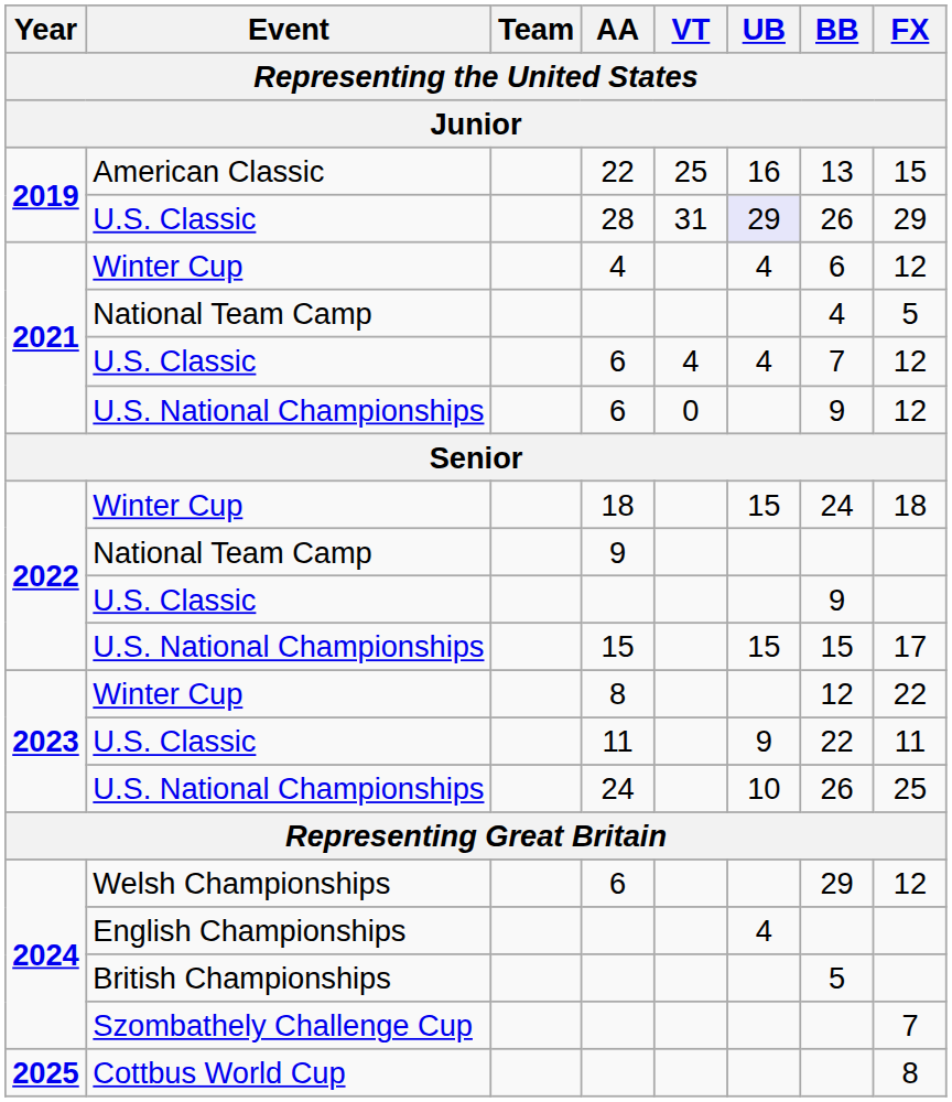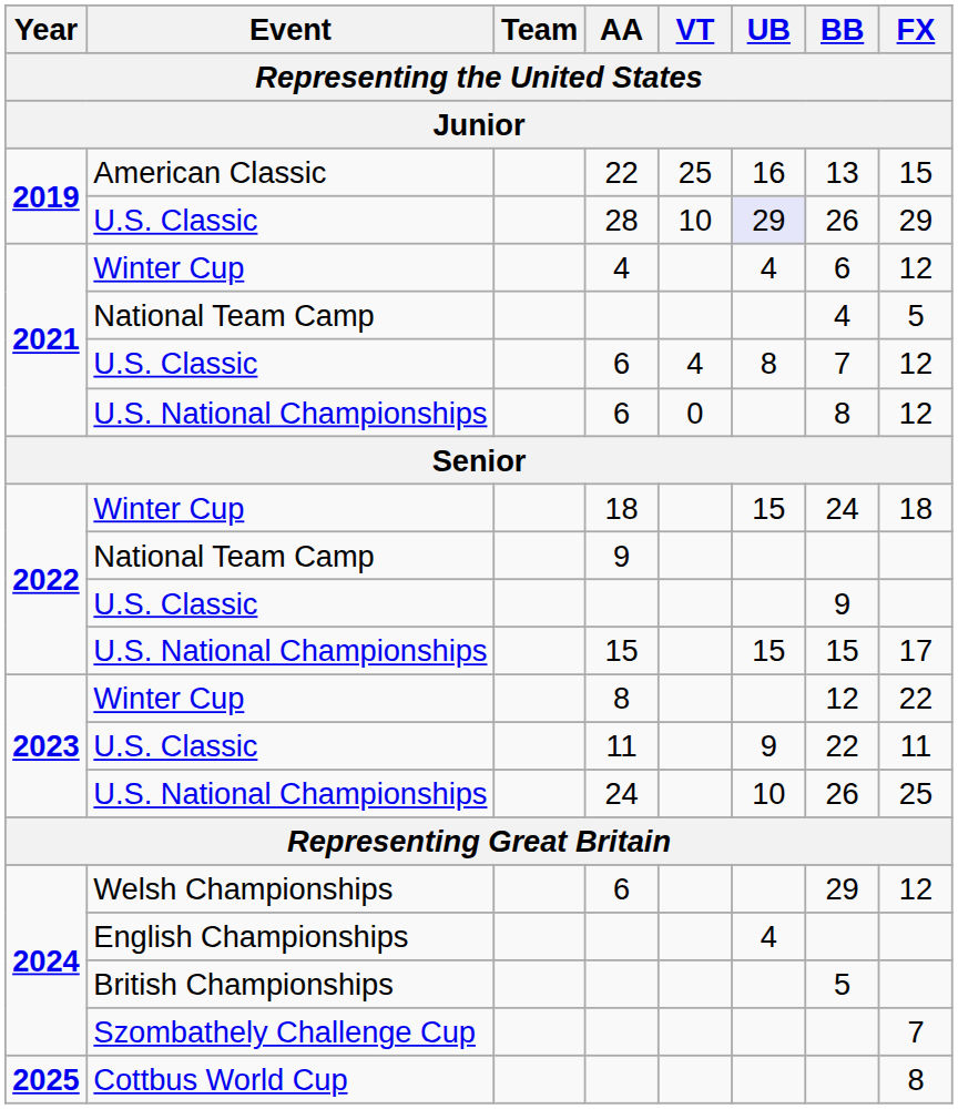 <table class="wikitable" style="text-align:center; font-size:95%;">
 <tr>
 <th align="center">Year</th>
 <th align="center">Event</th>
 <th style="width:30px;">Team</th>
 <th style="width:30px;">AA</th>
 <th style="width:30px;"><a href='#'>VT</a></th>
 <th style="width:30px;"><a href='#'>UB</a></th>
 <th style="width:30px;"><a href='#'>BB</a></th>
 <th style="width:30px;"><a href='#'>FX</a></th>
 </tr>
 <tr>
 <th colspan="8"><em>Representing the United States </em></th>
 </tr>
 <tr>
 <th colspan="8">Junior</th>
 </tr>
 <tr>
 <td rowspan="2"><strong><a href='#'>2019</a></strong></td>
 <td align=left>American Classic</td>
 <td></td>
 <td>22</td>
 <td>25</td>
 <td>16</td>
 <td>13</td>
 <td>15</td>
 </tr>
 <tr>
 <td align=left><a href='#'>U.S. Classic</a></td>
 <td></td>
 <td>28</td>
-<td>31</td>
+<td>10</td>
 <td style="background: lavender;">29</td>
 <td>26</td>
 <td>29</td>
 </tr>
 <tr>
 <td rowspan="4"><strong><a href='#'>2021</a></strong></td>
 <td align=left><a href='#'>Winter Cup</a></td>
 <td></td>
 <td>4</td>
 <td></td>
 <td>4</td>
 <td>6</td>
 <td>12</td>
 </tr>
 <tr>
 <td align=left>National Team Camp</td>
 <td></td>
 <td></td>
 <td></td>
 <td></td>
 <td>4</td>
 <td>5</td>
 </tr>
 <tr>
 <td align=left><a href='#'>U.S. Classic</a></td>
 <td></td>
 <td>6</td>
 <td>4</td>
-<td>4</td>
+<td>8</td>
 <td>7</td>
 <td>12</td>
 </tr>
 <tr>
 <td align=left><a href='#'>U.S. National Championships</a></td>
 <td></td>
 <td>6</td>
 <td>0</td>
 <td></td>
-<td>9</td>
+<td>8</td>
 <td>12</td>
 </tr>
 <tr>
 <th colspan="8">Senior</th>
 </tr>
 <tr>
 <td rowspan="4"><strong><a href='#'>2022</a></strong></td>
 <td align=left><a href='#'>Winter Cup</a></td>
 <td></td>
 <td>18</td>
 <td></td>
 <td>15</td>
 <td>24</td>
 <td>18</td>
 </tr>
 <tr>
 <td align=left>National Team Camp</td>
 <td></td>
 <td>9</td>
 <td></td>
 <td></td>
 <td></td>
 <td></td>
 </tr>
 <tr>
 <td align=left><a href='#'>U.S. Classic</a></td>
 <td></td>
 <td></td>
 <td></td>
 <td></td>
 <td>9</td>
 <td></td>
 </tr>
 <tr>
 <td align=left><a href='#'>U.S. National Championships</a></td>
 <td></td>
 <td>15</td>
 <td></td>
 <td>15</td>
 <td>15</td>
 <td>17</td>
 </tr>
 <tr>
 <td rowspan="3"><strong><a href='#'>2023</a></strong></td>
 <td align=left><a href='#'>Winter Cup</a></td>
 <td></td>
 <td>8</td>
 <td></td>
 <td></td>
 <td>12</td>
 <td>22</td>
 </tr>
 <tr>
 <td align=left><a href='#'>U.S. Classic</a></td>
 <td></td>
 <td>11</td>
 <td></td>
 <td>9</td>
 <td>22</td>
 <td>11</td>
 </tr>
 <tr>
 <td align=left><a href='#'>U.S. National Championships</a></td>
 <td></td>
 <td>24</td>
 <td></td>
 <td>10</td>
 <td>26</td>
 <td>25</td>
 </tr>
 <tr>
 <th colspan="8"><em>Representing Great Britain </em></th>
 </tr>
 <tr>
 <td rowspan="4"><strong><a href='#'>2024</a></strong></td>
 <td align=left>Welsh Championships</td>
 <td></td>
 <td>6</td>
 <td></td>
 <td></td>
 <td>29</td>
 <td>12</td>
 </tr>
 <tr>
 <td align=left>English Championships</td>
 <td></td>
 <td></td>
 <td></td>
 <td>4</td>
 <td></td>
 <td></td>
 </tr>
 <tr>
 <td align=left>British Championships</td>
 <td></td>
 <td></td>
 <td></td>
 <td></td>
 <td>5</td>
 <td></td>
 </tr>
 <tr>
 <td align=left><a href='#'>Szombathely Challenge Cup</a></td>
 <td></td>
 <td></td>
 <td></td>
 <td></td>
 <td></td>
 <td>7</td>
 </tr>
 <tr>
 <td rowspan="1"><strong><a href='#'>2025</a></strong></td>
 <td align=left><a href='#'>Cottbus World Cup</a></td>
 <td></td>
 <td></td>
 <td></td>
 <td></td>
 <td></td>
 <td>8</td>
 </tr>
 </table>
